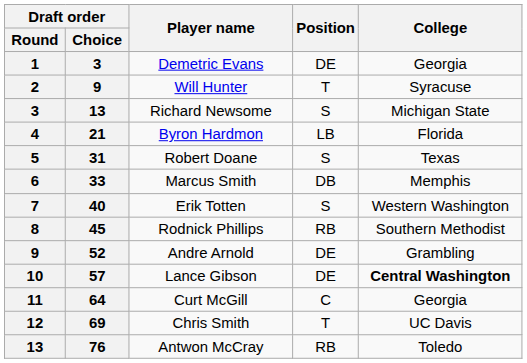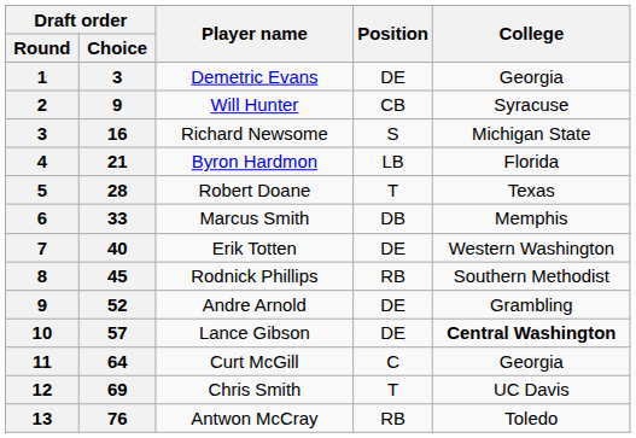 <table class="wikitable" style="font-size:95%; text-align:center">
 <tr>
 <th width="120" colspan="2">Draft order</th>
 <th width="160" rowspan="2">Player name</th>
 <th width="60"  rowspan="2">Position</th>
 <th width="160" rowspan="2">College</th>
 </tr>
 <tr>
 <th>Round</th>
 <th>Choice</th>
 </tr>
 <tr>
 <th>1</th>
 <th>3</th>
 <td><a href='#'>Demetric Evans</a></td>
 <td>DE</td>
 <td>Georgia</td>
 </tr>
 <tr>
 <th>2</th>
 <th>9</th>
 <td><a href='#'>Will Hunter</a></td>
-<td>T</td>
+<td>CB</td>
 <td>Syracuse</td>
 </tr>
 <tr>
 <th>3</th>
-<th>13</th>
+<th>16</th>
 <td>Richard Newsome</td>
 <td>S</td>
 <td>Michigan State</td>
 </tr>
 <tr>
 <th>4</th>
 <th>21</th>
 <td><a href='#'>Byron Hardmon</a></td>
 <td>LB</td>
 <td>Florida</td>
 </tr>
 <tr>
 <th>5</th>
-<th>31</th>
+<th>28</th>
 <td>Robert Doane</td>
-<td>S</td>
+<td>T</td>
 <td>Texas</td>
 </tr>
 <tr>
 <th>6</th>
 <th>33</th>
 <td>Marcus Smith</td>
 <td>DB</td>
 <td>Memphis</td>
 </tr>
 <tr>
 <th>7</th>
 <th>40</th>
 <td>Erik Totten</td>
-<td>S</td>
+<td>DE</td>
 <td>Western Washington</td>
 </tr>
 <tr>
 <th>8</th>
 <th>45</th>
 <td>Rodnick Phillips</td>
 <td>RB</td>
 <td>Southern Methodist</td>
 </tr>
 <tr>
 <th>9</th>
 <th>52</th>
 <td>Andre Arnold</td>
 <td>DE</td>
 <td>Grambling</td>
 </tr>
 <tr>
 <th>10</th>
 <th>57</th>
 <td>Lance Gibson</td>
 <td>DE</td>
 <td><strong>Central Washington</strong></td>
 </tr>
 <tr>
 <th>11</th>
 <th>64</th>
 <td>Curt McGill</td>
 <td>C</td>
 <td>Georgia</td>
 </tr>
 <tr>
 <th>12</th>
 <th>69</th>
 <td>Chris Smith</td>
 <td>T</td>
 <td>UC Davis</td>
 </tr>
 <tr>
 <th>13</th>
 <th>76</th>
 <td>Antwon McCray</td>
 <td>RB</td>
 <td>Toledo</td>
 </tr>
 </table>
